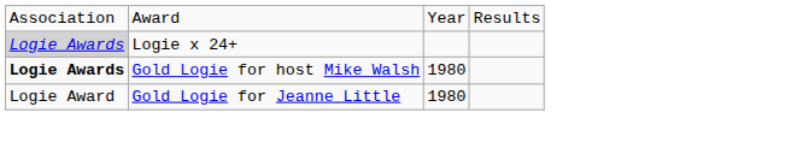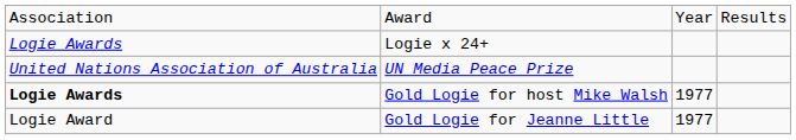 <table class="wikitable">
 <tr>
 <td>Association</td>
 <td>Award</td>
 <td>Year</td>
 <td>Results</td>
 </tr>
 <tr>
-<td style="background: lightgrey;"><em><a href='#'>Logie Awards</a></em></td>
+<td><em><a href='#'>Logie Awards</a></em></td>
 <td>Logie x 24+</td>
+<td></td>
+<td></td>
+</tr>
+<tr>
+<td><em><a href='#'>United Nations Association of Australia</a></em></td>
+<td><em><a href='#'>UN Media Peace Prize</a></em></td>
 <td></td>
 <td></td>
 </tr>
 <tr>
 <td><strong>Logie Awards</strong></td>
 <td><a href='#'>Gold Logie</a> for host <a href='#'>Mike Walsh</a></td>
-<td>1980</td>
+<td>1977</td>
 <td></td>
 </tr>
 <tr>
 <td>Logie Award</td>
 <td><a href='#'>Gold Logie</a> for <a href='#'>Jeanne Little</a></td>
-<td>1980</td>
+<td>1977</td>
 <td></td>
 </tr>
 </table>
